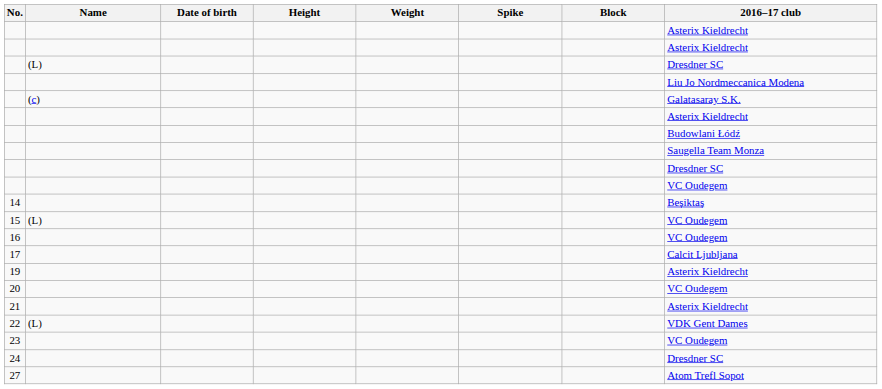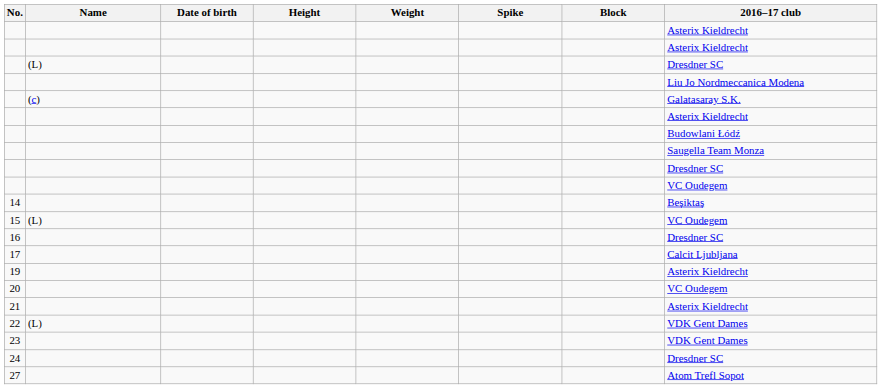 <table class="wikitable sortable" style="font-size:100%; text-align:center;">
 <tr>
 <th>No.</th>
 <th style="width:12em">Name</th>
 <th style="width:8em">Date of birth</th>
 <th style="width:9em">Height</th>
 <th style="width:9em">Weight</th>
 <th style="width:9em">Spike</th>
 <th style="width:9em">Block</th>
 <th style="width:19em">2016–17 club</th>
 </tr>
 <tr>
 <td></td>
 <td align=left></td>
 <td align=right></td>
 <td></td>
 <td></td>
 <td></td>
 <td></td>
 <td align=left> <a href='#'>Asterix Kieldrecht</a></td>
 </tr>
 <tr>
 <td></td>
 <td align=left></td>
 <td align=right></td>
 <td></td>
 <td></td>
 <td></td>
 <td></td>
 <td align=left> <a href='#'>Asterix Kieldrecht</a></td>
 </tr>
 <tr>
 <td></td>
 <td align=left> (L)</td>
 <td align=right></td>
 <td></td>
 <td></td>
 <td></td>
 <td></td>
 <td align=left> <a href='#'>Dresdner SC</a></td>
 </tr>
 <tr>
 <td></td>
 <td align=left></td>
 <td align=right></td>
 <td></td>
 <td></td>
 <td></td>
 <td></td>
 <td align=left> <a href='#'>Liu Jo Nordmeccanica Modena</a></td>
 </tr>
 <tr>
 <td></td>
 <td align=left> (<a href='#'>c</a>)</td>
 <td align=right></td>
 <td></td>
 <td></td>
 <td></td>
 <td></td>
 <td align=left> <a href='#'>Galatasaray S.K.</a></td>
 </tr>
 <tr>
 <td></td>
 <td align=left></td>
 <td align=right></td>
 <td></td>
 <td></td>
 <td></td>
 <td></td>
 <td align=left> <a href='#'>Asterix Kieldrecht</a></td>
 </tr>
 <tr>
 <td></td>
 <td align=left></td>
 <td align=right></td>
 <td></td>
 <td></td>
 <td></td>
 <td></td>
 <td align=left> <a href='#'>Budowlani Łódź</a></td>
 </tr>
 <tr>
 <td></td>
 <td align=left></td>
 <td align=right></td>
 <td></td>
 <td></td>
 <td></td>
 <td></td>
 <td align=left> <a href='#'>Saugella Team Monza</a></td>
 </tr>
 <tr>
 <td></td>
 <td align=left></td>
 <td align=right></td>
 <td></td>
 <td></td>
 <td></td>
 <td></td>
 <td align=left> <a href='#'>Dresdner SC</a></td>
 </tr>
 <tr>
 <td></td>
 <td align=left></td>
 <td align=right></td>
 <td></td>
 <td></td>
 <td></td>
 <td></td>
 <td align=left> <a href='#'>VC Oudegem</a></td>
 </tr>
 <tr>
 <td>14</td>
 <td align=left></td>
 <td align=right></td>
 <td></td>
 <td></td>
 <td></td>
 <td></td>
 <td align=left> <a href='#'>Beşiktaş</a></td>
 </tr>
 <tr>
 <td>15</td>
 <td align=left> (L)</td>
 <td align=right></td>
 <td></td>
 <td></td>
 <td></td>
 <td></td>
 <td align=left> <a href='#'>VC Oudegem</a></td>
 </tr>
 <tr>
 <td>16</td>
 <td align=left></td>
 <td align=right></td>
 <td></td>
 <td></td>
 <td></td>
 <td></td>
-<td align=left> <a href='#'>VC Oudegem</a></td>
+<td align=left> <a href='#'>Dresdner SC</a></td>
 </tr>
 <tr>
 <td>17</td>
 <td align=left></td>
 <td align=right></td>
 <td></td>
 <td></td>
 <td></td>
 <td></td>
 <td align=left> <a href='#'>Calcit Ljubljana</a></td>
 </tr>
 <tr>
 <td>19</td>
 <td align=left></td>
 <td align=right></td>
 <td></td>
 <td></td>
 <td></td>
 <td></td>
 <td align=left> <a href='#'>Asterix Kieldrecht</a></td>
 </tr>
 <tr>
 <td>20</td>
 <td align=left></td>
 <td align=right></td>
 <td></td>
 <td></td>
 <td></td>
 <td></td>
 <td align=left> <a href='#'>VC Oudegem</a></td>
 </tr>
 <tr>
 <td>21</td>
 <td align=left></td>
 <td align=right></td>
 <td></td>
 <td></td>
 <td></td>
 <td></td>
 <td align=left> <a href='#'>Asterix Kieldrecht</a></td>
 </tr>
 <tr>
 <td>22</td>
 <td align=left> (L)</td>
 <td align=right></td>
 <td></td>
 <td></td>
 <td></td>
 <td></td>
 <td align=left> <a href='#'>VDK Gent Dames</a></td>
 </tr>
 <tr>
 <td>23</td>
 <td align=left></td>
 <td align=right></td>
 <td></td>
 <td></td>
 <td></td>
 <td></td>
-<td align=left> <a href='#'>VC Oudegem</a></td>
+<td align=left> <a href='#'>VDK Gent Dames</a></td>
 </tr>
 <tr>
 <td>24</td>
 <td align=left></td>
 <td align=right></td>
 <td></td>
 <td></td>
 <td></td>
 <td></td>
 <td align=left> <a href='#'>Dresdner SC</a></td>
 </tr>
 <tr>
 <td>27</td>
 <td align=left></td>
 <td align=right></td>
 <td></td>
 <td></td>
 <td></td>
 <td></td>
 <td align=left> <a href='#'>Atom Trefl Sopot</a></td>
 </tr>
 </table>
